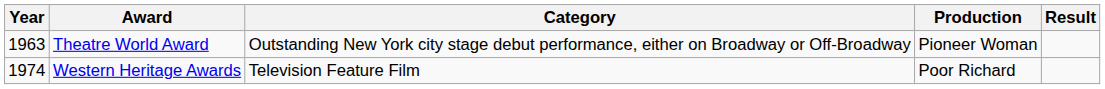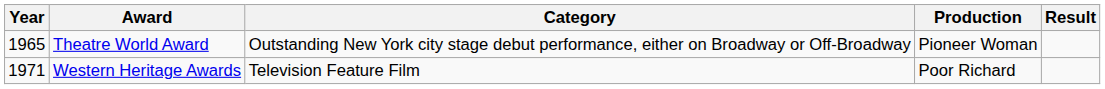 <table class="wikitable sortable">
 <tr>
 <th>Year</th>
 <th>Award</th>
 <th>Category</th>
 <th>Production</th>
 <th>Result</th>
 </tr>
 <tr>
-<td>1963</td>
+<td>1965</td>
 <td><a href='#'>Theatre World Award</a></td>
 <td>Outstanding New York city stage debut performance, either on Broadway or Off-Broadway</td>
 <td>Pioneer Woman</td>
 <td></td>
 </tr>
 <tr>
-<td>1974</td>
+<td>1971</td>
 <td><a href='#'>Western Heritage Awards</a></td>
 <td>Television Feature Film</td>
 <td>Poor Richard</td>
 <td></td>
 </tr>
 </table>
